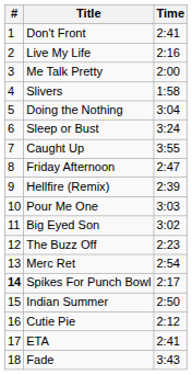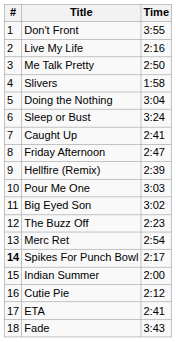 <table class="wikitable">
 <tr>
 <th align="center">#</th>
 <th align="center">Title</th>
 <th align="center">Time</th>
 </tr>
 <tr>
 <td>1</td>
 <td>Don't Front</td>
-<td>2:41</td>
+<td>3:55</td>
 </tr>
 <tr>
 <td>2</td>
 <td>Live My Life</td>
 <td>2:16</td>
 </tr>
 <tr>
 <td>3</td>
 <td>Me Talk Pretty</td>
-<td>2:00</td>
+<td>2:50</td>
 </tr>
 <tr>
 <td>4</td>
 <td>Slivers</td>
 <td>1:58</td>
 </tr>
 <tr>
 <td>5</td>
 <td>Doing the Nothing</td>
 <td>3:04</td>
 </tr>
 <tr>
 <td>6</td>
 <td>Sleep or Bust</td>
 <td>3:24</td>
 </tr>
 <tr>
 <td>7</td>
 <td>Caught Up</td>
-<td>3:55</td>
+<td>2:41</td>
 </tr>
 <tr>
 <td>8</td>
 <td>Friday Afternoon</td>
 <td>2:47</td>
 </tr>
 <tr>
 <td>9</td>
 <td>Hellfire (Remix)</td>
 <td>2:39</td>
 </tr>
 <tr>
 <td>10</td>
 <td>Pour Me One</td>
 <td>3:03</td>
 </tr>
 <tr>
 <td>11</td>
 <td>Big Eyed Son</td>
 <td>3:02</td>
 </tr>
 <tr>
 <td>12</td>
 <td>The Buzz Off</td>
 <td>2:23</td>
 </tr>
 <tr>
 <td>13</td>
 <td>Merc Ret</td>
 <td>2:54</td>
 </tr>
 <tr>
 <td><strong>14</strong></td>
 <td>Spikes For Punch Bowl</td>
 <td>2:17</td>
 </tr>
 <tr>
 <td>15</td>
 <td>Indian Summer</td>
-<td>2:50</td>
+<td>2:00</td>
 </tr>
 <tr>
 <td>16</td>
 <td>Cutie Pie</td>
 <td>2:12</td>
 </tr>
 <tr>
 <td>17</td>
 <td>ETA</td>
 <td>2:41</td>
 </tr>
 <tr>
 <td>18</td>
 <td>Fade</td>
 <td>3:43</td>
 </tr>
 </table>
